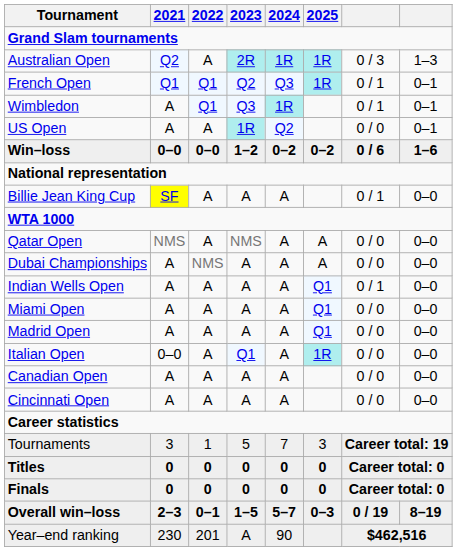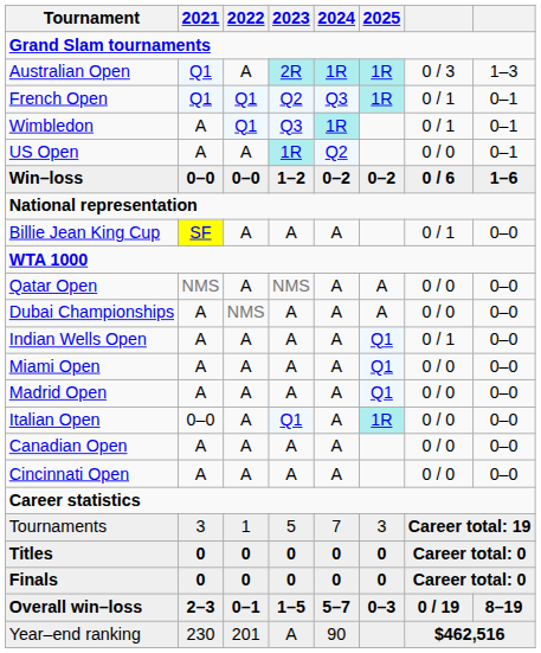 <table class="wikitable nowrap" style="text-align:center;">
 <tr>
 <th>Tournament</th>
 <th><a href='#'>2021</a></th>
 <th><a href='#'>2022</a></th>
 <th><a href='#'>2023</a></th>
 <th><a href='#'>2024</a></th>
 <th><a href='#'>2025</a></th>
 <th></th>
 <th></th>
 </tr>
 <tr>
 <td colspan="9" align="left"><strong><a href='#'>Grand Slam tournaments</a></strong></td>
 </tr>
 <tr>
 <td align=left><a href='#'>Australian Open</a></td>
-<td bgcolor=f0f8ff><a href='#'>Q2</a></td>
+<td bgcolor=f0f8ff><a href='#'>Q1</a></td>
 <td>A</td>
 <td bgcolor=afeeee><a href='#'>2R</a></td>
 <td bgcolor=afeeee><a href='#'>1R</a></td>
 <td bgcolor=afeeee><a href='#'>1R</a></td>
 <td>0 / 3</td>
 <td>1–3</td>
 </tr>
 <tr>
 <td align=left><a href='#'>French Open</a></td>
 <td bgcolor=f0f8ff><a href='#'>Q1</a></td>
 <td bgcolor=f0f8ff><a href='#'>Q1</a></td>
 <td bgcolor=f0f8ff><a href='#'>Q2</a></td>
 <td bgcolor=f0f8ff><a href='#'>Q3</a></td>
 <td bgcolor=afeeee><a href='#'>1R</a></td>
 <td>0 / 1</td>
 <td>0–1</td>
 </tr>
 <tr>
 <td align=left><a href='#'>Wimbledon</a></td>
 <td>A</td>
 <td bgcolor=f0f8ff><a href='#'>Q1</a></td>
 <td bgcolor=f0f8ff><a href='#'>Q3</a></td>
 <td bgcolor=afeeee><a href='#'>1R</a></td>
 <td></td>
 <td>0 / 1</td>
 <td>0–1</td>
 </tr>
 <tr>
 <td align=left><a href='#'>US Open</a></td>
 <td>A</td>
 <td>A</td>
 <td bgcolor=afeeee><a href='#'>1R</a></td>
 <td bgcolor=f0f8ff><a href='#'>Q2</a></td>
 <td></td>
 <td>0 / 0</td>
 <td>0–1</td>
 </tr>
 <tr style="font-weight:bold; background:#efefef;">
 <td style=text-align:left>Win–loss</td>
 <td>0–0</td>
 <td>0–0</td>
 <td>1–2</td>
 <td>0–2</td>
 <td>0–2</td>
 <td>0 / 6</td>
 <td>1–6</td>
 </tr>
 <tr>
 <td colspan="9" style="text-align:left"><strong>National representation</strong></td>
 </tr>
 <tr>
 <td style=text-align:left><a href='#'>Billie Jean King Cup</a></td>
 <td style=background:yellow><a href='#'>SF</a></td>
 <td>A</td>
 <td>A</td>
 <td>A</td>
 <td></td>
 <td>0 / 1</td>
 <td>0–0</td>
 </tr>
 <tr>
 <td colspan="9" style="text-align:left"><strong><a href='#'>WTA 1000</a></strong></td>
 </tr>
 <tr>
 <td style="text-align: left;"><a href='#'>Qatar Open</a></td>
 <td style="color:#767676">NMS</td>
 <td>A</td>
 <td style="color:#767676">NMS</td>
 <td>A</td>
 <td>A</td>
 <td>0 / 0</td>
 <td>0–0</td>
 </tr>
 <tr>
 <td style="text-align: left;"><a href='#'>Dubai Championships</a></td>
 <td>A</td>
 <td style="color:#767676">NMS</td>
 <td>A</td>
 <td>A</td>
 <td>A</td>
 <td>0 / 0</td>
 <td>0–0</td>
 </tr>
 <tr>
 <td style="text-align: left;"><a href='#'>Indian Wells Open</a></td>
 <td>A</td>
 <td>A</td>
 <td>A</td>
 <td>A</td>
 <td bgcolor=f0f8ff><a href='#'>Q1</a></td>
 <td>0 / 1</td>
 <td>0–0</td>
 </tr>
 <tr>
 <td style="text-align: left;"><a href='#'>Miami Open</a></td>
 <td>A</td>
 <td>A</td>
 <td>A</td>
 <td>A</td>
 <td bgcolor=f0f8ff><a href='#'>Q1</a></td>
 <td>0 / 0</td>
 <td>0–0</td>
 </tr>
 <tr>
 <td style="text-align: left;"><a href='#'>Madrid Open</a></td>
 <td>A</td>
 <td>A</td>
 <td>A</td>
 <td>A</td>
 <td bgcolor=f0f8ff><a href='#'>Q1</a></td>
 <td>0 / 0</td>
 <td>0–0</td>
 </tr>
 <tr>
 <td style="text-align:left"><a href='#'>Italian Open</a></td>
 <td>0–0</td>
 <td>A</td>
 <td style="background:#f0f8ff"><a href='#'>Q1</a></td>
 <td>A</td>
 <td bgcolor=afeeee><a href='#'>1R</a></td>
 <td>0 / 0</td>
 <td>0–0</td>
 </tr>
 <tr>
 <td style="text-align: left;"><a href='#'>Canadian Open</a></td>
 <td>A</td>
 <td>A</td>
 <td>A</td>
 <td>A</td>
 <td></td>
 <td>0 / 0</td>
 <td>0–0</td>
 </tr>
 <tr>
 <td style="text-align: left;"><a href='#'>Cincinnati Open</a></td>
 <td>A</td>
 <td>A</td>
 <td>A</td>
 <td>A</td>
 <td></td>
 <td>0 / 0</td>
 <td>0–0</td>
 </tr>
 <tr>
 <td colspan="9" style="text-align:left;"><strong>Career statistics</strong></td>
 </tr>
 <tr style="background:#efefef;">
 <td style="text-align:left">Tournaments</td>
 <td>3</td>
 <td>1</td>
 <td>5</td>
 <td>7</td>
 <td>3</td>
 <td colspan="3"><strong>Career total: 19</strong></td>
 </tr>
 <tr style="font-weight:bold; background:#efefef;">
 <td align="left">Titles</td>
 <td>0</td>
 <td>0</td>
 <td>0</td>
 <td>0</td>
 <td>0</td>
 <td colspan="3">Career total: 0</td>
 </tr>
 <tr style="font-weight:bold; background:#efefef;">
 <td align="left">Finals</td>
 <td>0</td>
 <td>0</td>
 <td>0</td>
 <td>0</td>
 <td>0</td>
 <td colspan="3">Career total: 0</td>
 </tr>
 <tr style="font-weight:bold; background:#efefef;">
 <td style="text-align:left">Overall win–loss</td>
 <td>2–3</td>
 <td>0–1</td>
 <td>1–5</td>
 <td>5–7</td>
 <td>0–3</td>
 <td>0 / 19</td>
 <td>8–19</td>
 </tr>
 <tr style="background:#efefef;">
 <td align="left">Year–end ranking</td>
 <td>230</td>
 <td>201</td>
 <td>A</td>
 <td>90</td>
 <td></td>
 <td colspan="3"><strong>$462,516</strong></td>
 </tr>
 </table>
